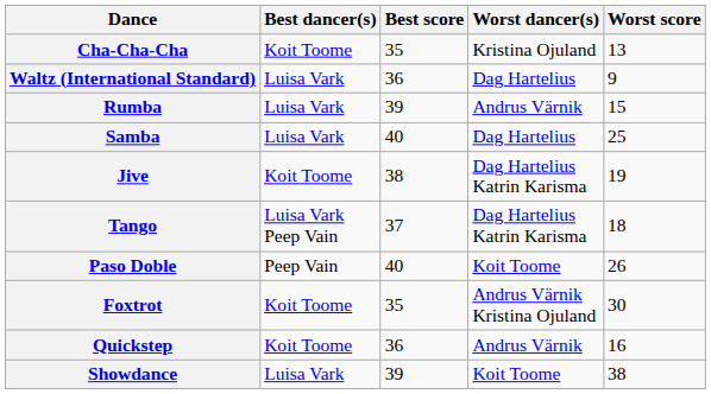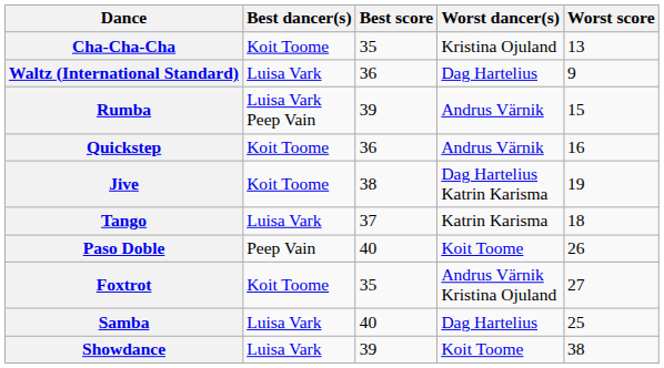 <table class="wikitable sortable">
 <tr>
 <th>Dance</th>
 <th>Best dancer(s)</th>
 <th>Best score</th>
 <th>Worst dancer(s)</th>
 <th>Worst score</th>
 </tr>
 <tr>
 <th><a href='#'>Cha-Cha-Cha</a></th>
 <td><a href='#'>Koit Toome</a></td>
 <td>35</td>
 <td>Kristina Ojuland</td>
 <td>13</td>
 </tr>
 <tr>
 <th><a href='#'>Waltz (International Standard)</a></th>
 <td><a href='#'>Luisa Vark</a></td>
 <td>36</td>
 <td><a href='#'>Dag Hartelius</a></td>
 <td>9</td>
 </tr>
 <tr>
 <th><a href='#'>Rumba</a></th>
-<td><a href='#'>Luisa Vark</a></td>
+<td><a href='#'>Luisa Vark</a><br>Peep Vain</td>
 <td>39</td>
 <td><a href='#'>Andrus Värnik</a></td>
 <td>15</td>
 </tr>
 <tr>
-<th><a href='#'>Samba</a></th>
-<td><a href='#'>Luisa Vark</a></td>
-<td>40</td>
-<td><a href='#'>Dag Hartelius</a></td>
-<td>25</td>
+<th><a href='#'>Quickstep</a></th>
+<td><a href='#'>Koit Toome</a></td>
+<td>36</td>
+<td><a href='#'>Andrus Värnik</a></td>
+<td>16</td>
 </tr>
 <tr>
 <th><a href='#'>Jive</a></th>
 <td><a href='#'>Koit Toome</a></td>
 <td>38</td>
 <td><a href='#'>Dag Hartelius</a><br>Katrin Karisma</td>
 <td>19</td>
 </tr>
 <tr>
 <th><a href='#'>Tango</a></th>
-<td><a href='#'>Luisa Vark</a><br>Peep Vain</td>
+<td><a href='#'>Luisa Vark</a></td>
 <td>37</td>
-<td><a href='#'>Dag Hartelius</a><br>Katrin Karisma</td>
+<td>Katrin Karisma</td>
 <td>18</td>
 </tr>
 <tr>
 <th><a href='#'>Paso Doble</a></th>
 <td>Peep Vain</td>
 <td>40</td>
 <td><a href='#'>Koit Toome</a></td>
 <td>26</td>
 </tr>
 <tr>
 <th><a href='#'>Foxtrot</a></th>
 <td><a href='#'>Koit Toome</a></td>
 <td>35</td>
 <td><a href='#'>Andrus Värnik</a><br>Kristina Ojuland</td>
-<td>30</td>
+<td>27</td>
 </tr>
 <tr>
-<th><a href='#'>Quickstep</a></th>
-<td><a href='#'>Koit Toome</a></td>
-<td>36</td>
-<td><a href='#'>Andrus Värnik</a></td>
-<td>16</td>
+<th><a href='#'>Samba</a></th>
+<td><a href='#'>Luisa Vark</a></td>
+<td>40</td>
+<td><a href='#'>Dag Hartelius</a></td>
+<td>25</td>
 </tr>
 <tr>
 <th><a href='#'>Showdance</a></th>
 <td><a href='#'>Luisa Vark</a></td>
 <td>39</td>
 <td><a href='#'>Koit Toome</a></td>
 <td>38</td>
 </tr>
 </table>
